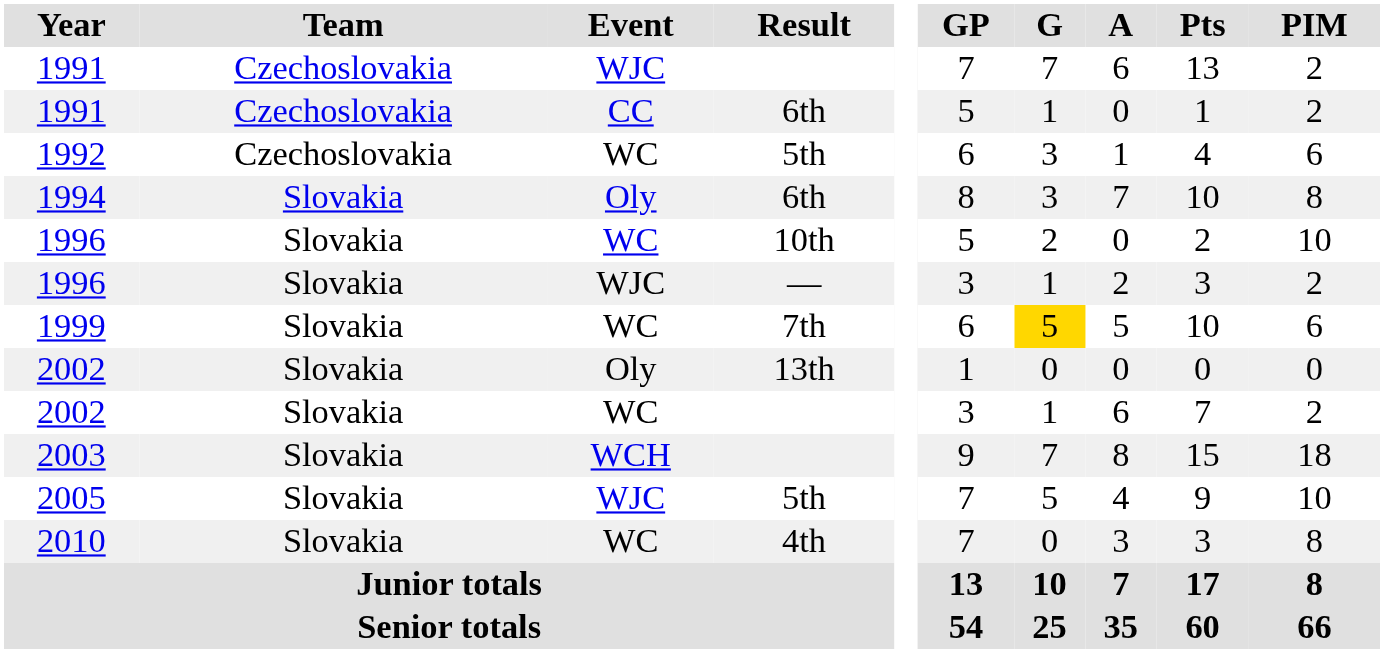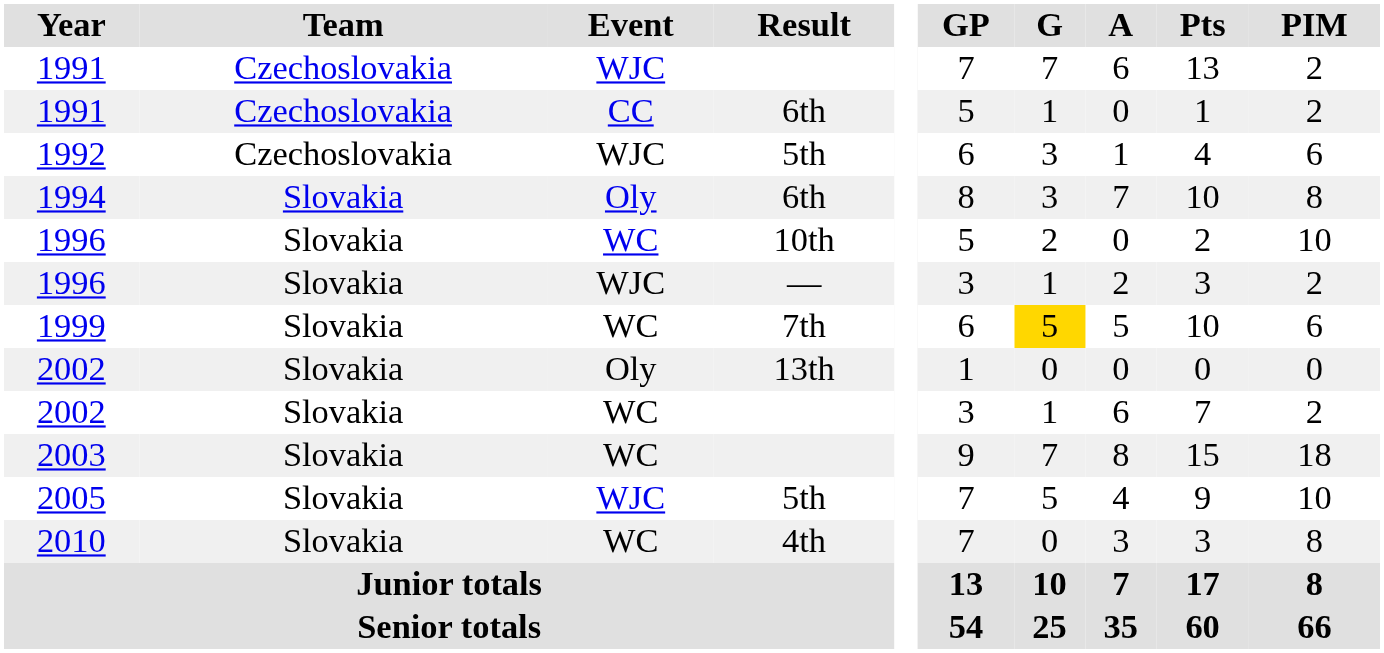 <table border="0" cellpadding="1" cellspacing="0" style="text-align:center; width:40em">
 <tr ALIGN="center" bgcolor="#e0e0e0">
 <th>Year</th>
 <th>Team</th>
 <th>Event</th>
 <th>Result</th>
 <th ALIGN="center" rowspan="99" bgcolor="#ffffff"> </th>
 <th>GP</th>
 <th>G</th>
 <th>A</th>
 <th>Pts</th>
 <th>PIM</th>
 </tr>
 <tr>
 <td><a href='#'>1991</a></td>
 <td><a href='#'>Czechoslovakia</a></td>
 <td><a href='#'>WJC</a></td>
 <td></td>
 <td>7</td>
 <td>7</td>
 <td>6</td>
 <td>13</td>
 <td>2</td>
 </tr>
 <tr bgcolor="#f0f0f0">
 <td><a href='#'>1991</a></td>
 <td><a href='#'>Czechoslovakia</a></td>
 <td><a href='#'>CC</a></td>
 <td>6th</td>
 <td>5</td>
 <td>1</td>
 <td>0</td>
 <td>1</td>
 <td>2</td>
 </tr>
 <tr>
 <td><a href='#'>1992</a></td>
 <td>Czechoslovakia</td>
-<td>WC</td>
+<td>WJC</td>
 <td>5th</td>
 <td>6</td>
 <td>3</td>
 <td>1</td>
 <td>4</td>
 <td>6</td>
 </tr>
 <tr bgcolor="#f0f0f0">
 <td><a href='#'>1994</a></td>
 <td><a href='#'>Slovakia</a></td>
 <td><a href='#'>Oly</a></td>
 <td>6th</td>
 <td>8</td>
 <td>3</td>
 <td>7</td>
 <td>10</td>
 <td>8</td>
 </tr>
 <tr>
 <td><a href='#'>1996</a></td>
 <td>Slovakia</td>
 <td><a href='#'>WC</a></td>
 <td>10th</td>
 <td>5</td>
 <td>2</td>
 <td>0</td>
 <td>2</td>
 <td>10</td>
 </tr>
 <tr bgcolor="#f0f0f0">
 <td><a href='#'>1996</a></td>
 <td>Slovakia</td>
 <td>WJC</td>
 <td>—</td>
 <td>3</td>
 <td>1</td>
 <td>2</td>
 <td>3</td>
 <td>2</td>
 </tr>
 <tr>
 <td><a href='#'>1999</a></td>
 <td>Slovakia</td>
 <td>WC</td>
 <td>7th</td>
 <td>6</td>
 <td style="background: gold;">5</td>
 <td>5</td>
 <td>10</td>
 <td>6</td>
 </tr>
 <tr bgcolor="#f0f0f0">
 <td><a href='#'>2002</a></td>
 <td>Slovakia</td>
 <td>Oly</td>
 <td>13th</td>
 <td>1</td>
 <td>0</td>
 <td>0</td>
 <td>0</td>
 <td>0</td>
 </tr>
 <tr>
 <td><a href='#'>2002</a></td>
 <td>Slovakia</td>
 <td>WC</td>
 <td></td>
 <td>3</td>
 <td>1</td>
 <td>6</td>
 <td>7</td>
 <td>2</td>
 </tr>
 <tr bgcolor="#f0f0f0">
 <td><a href='#'>2003</a></td>
 <td>Slovakia</td>
-<td><a href='#'>WCH</a></td>
+<td>WC</td>
 <td></td>
 <td>9</td>
 <td>7</td>
 <td>8</td>
 <td>15</td>
 <td>18</td>
 </tr>
 <tr>
 <td><a href='#'>2005</a></td>
 <td>Slovakia</td>
 <td><a href='#'>WJC</a></td>
 <td>5th</td>
 <td>7</td>
 <td>5</td>
 <td>4</td>
 <td>9</td>
 <td>10</td>
 </tr>
 <tr bgcolor="#f0f0f0">
 <td><a href='#'>2010</a></td>
 <td>Slovakia</td>
 <td>WC</td>
 <td>4th</td>
 <td>7</td>
 <td>0</td>
 <td>3</td>
 <td>3</td>
 <td>8</td>
 </tr>
 <tr bgcolor="#e0e0e0">
 <th colspan="4">Junior totals</th>
 <th>13</th>
 <th>10</th>
 <th>7</th>
 <th>17</th>
 <th>8</th>
 </tr>
 <tr bgcolor="#e0e0e0">
 <th colspan="4">Senior totals</th>
 <th>54</th>
 <th>25</th>
 <th>35</th>
 <th>60</th>
 <th>66</th>
 </tr>
 </table>
